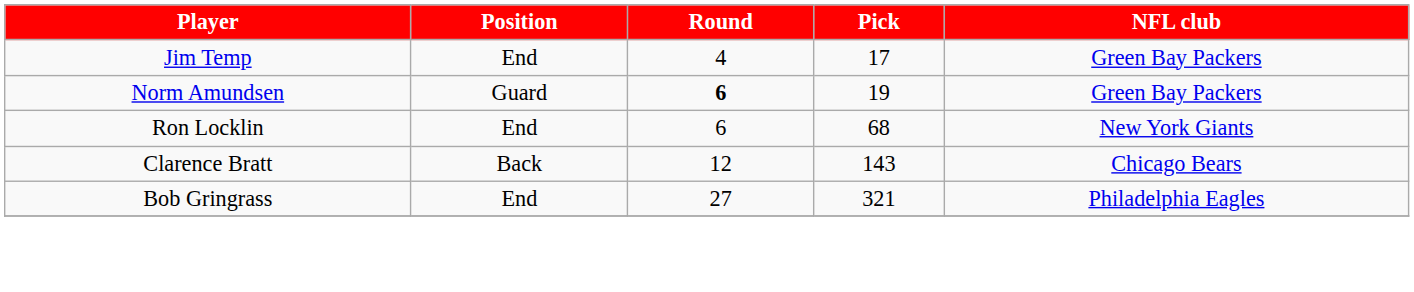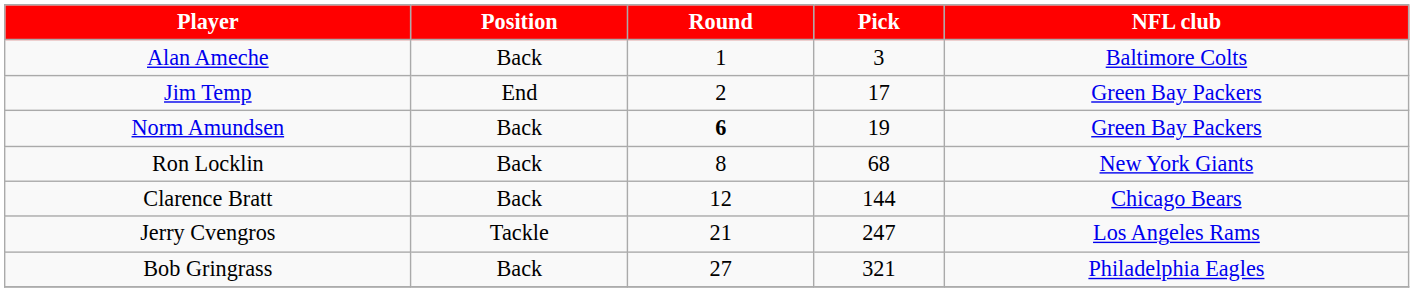 <table class="wikitable" width="80%">
 <tr align="center"  style="background:red;color:#FFFFFF;">
 <td><strong>Player</strong></td>
 <td><strong>Position</strong></td>
 <td><strong>Round</strong></td>
 <td><strong>Pick</strong></td>
 <td><strong>NFL club</strong></td>
 </tr>
 <tr align="center" bgcolor="">
+<td><a href='#'>Alan Ameche</a></td>
+<td>Back</td>
+<td>1</td>
+<td>3</td>
+<td><a href='#'>Baltimore Colts</a></td>
+</tr>
+<tr align="center" bgcolor="">
 <td><a href='#'>Jim Temp</a></td>
 <td>End</td>
-<td>4</td>
+<td>2</td>
 <td>17</td>
 <td><a href='#'>Green Bay Packers</a></td>
 </tr>
 <tr align="center" bgcolor="">
 <td><a href='#'>Norm Amundsen</a></td>
-<td>Guard</td>
+<td>Back</td>
 <td><strong>6</strong></td>
 <td>19</td>
 <td><a href='#'>Green Bay Packers</a></td>
 </tr>
 <tr align="center" bgcolor="">
 <td>Ron Locklin</td>
-<td>End</td>
-<td>6</td>
+<td>Back</td>
+<td>8</td>
 <td>68</td>
 <td><a href='#'>New York Giants</a></td>
 </tr>
 <tr align="center" bgcolor="">
 <td>Clarence Bratt</td>
 <td>Back</td>
 <td>12</td>
-<td>143</td>
+<td>144</td>
 <td><a href='#'>Chicago Bears</a></td>
 </tr>
 <tr align="center" bgcolor="">
+<td>Jerry Cvengros</td>
+<td>Tackle</td>
+<td>21</td>
+<td>247</td>
+<td><a href='#'>Los Angeles Rams</a></td>
+</tr>
+<tr align="center" bgcolor="">
 <td>Bob Gringrass</td>
-<td>End</td>
+<td>Back</td>
 <td>27</td>
 <td>321</td>
 <td><a href='#'>Philadelphia Eagles</a></td>
 </tr>
 <tr align="center" bgcolor="">
 </tr>
 </table>
